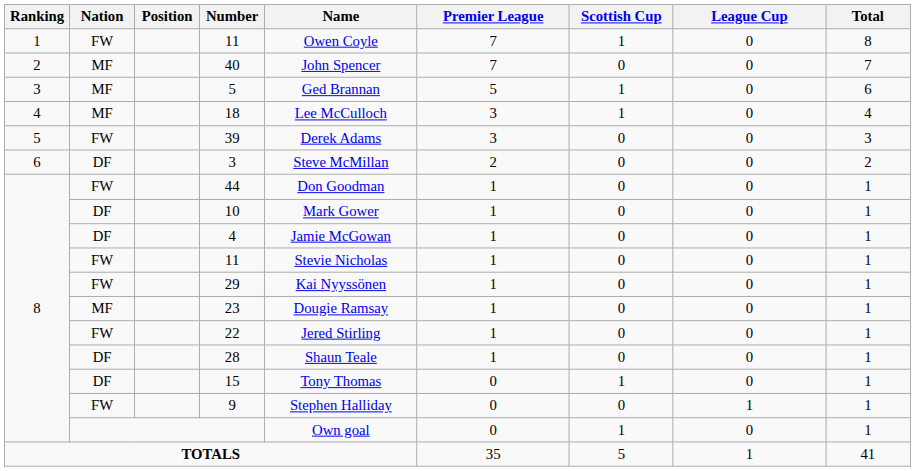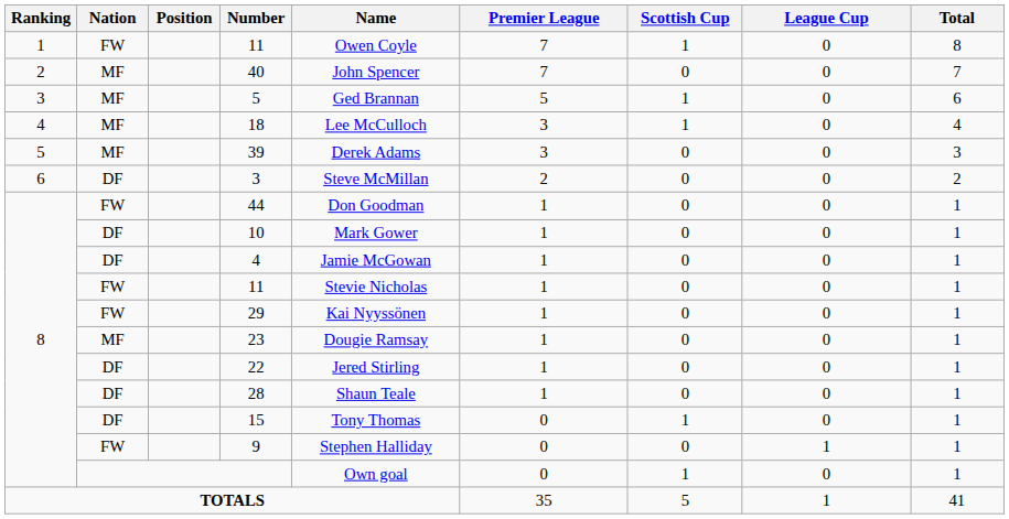 <table class="wikitable" style="font-size: 95%; text-align: center;">
 <tr>
 <th width=60>Ranking</th>
 <th width=60>Nation</th>
 <th width=60>Position</th>
 <th width=60>Number</th>
 <th width=150>Name</th>
 <th width=150><a href='#'>Premier League</a></th>
 <th width=100><a href='#'>Scottish Cup</a></th>
 <th width=150><a href='#'>League Cup</a></th>
 <th width=80>Total</th>
 </tr>
 <tr>
 <td>1</td>
 <td>FW</td>
 <td></td>
 <td>11</td>
 <td><a href='#'>Owen Coyle</a></td>
 <td>7</td>
 <td>1</td>
 <td>0</td>
 <td>8</td>
 </tr>
 <tr>
 <td>2</td>
 <td>MF</td>
 <td></td>
 <td>40</td>
 <td><a href='#'>John Spencer</a></td>
 <td>7</td>
 <td>0</td>
 <td>0</td>
 <td>7</td>
 </tr>
 <tr>
 <td>3</td>
 <td>MF</td>
 <td></td>
 <td>5</td>
 <td><a href='#'>Ged Brannan</a></td>
 <td>5</td>
 <td>1</td>
 <td>0</td>
 <td>6</td>
 </tr>
 <tr>
 <td>4</td>
 <td>MF</td>
 <td></td>
 <td>18</td>
 <td><a href='#'>Lee McCulloch</a></td>
 <td>3</td>
 <td>1</td>
 <td>0</td>
 <td>4</td>
 </tr>
 <tr>
 <td>5</td>
-<td>FW</td>
+<td>MF</td>
 <td></td>
 <td>39</td>
 <td><a href='#'>Derek Adams</a></td>
 <td>3</td>
 <td>0</td>
 <td>0</td>
 <td>3</td>
 </tr>
 <tr>
 <td>6</td>
 <td>DF</td>
 <td></td>
 <td>3</td>
 <td><a href='#'>Steve McMillan</a></td>
 <td>2</td>
 <td>0</td>
 <td>0</td>
 <td>2</td>
 </tr>
 <tr>
 <td rowspan="11">8</td>
 <td>FW</td>
 <td></td>
 <td>44</td>
 <td><a href='#'>Don Goodman</a></td>
 <td>1</td>
 <td>0</td>
 <td>0</td>
 <td>1</td>
 </tr>
 <tr>
 <td>DF</td>
 <td></td>
 <td>10</td>
 <td><a href='#'>Mark Gower</a></td>
 <td>1</td>
 <td>0</td>
 <td>0</td>
 <td>1</td>
 </tr>
 <tr>
 <td>DF</td>
 <td></td>
 <td>4</td>
 <td><a href='#'>Jamie McGowan</a></td>
 <td>1</td>
 <td>0</td>
 <td>0</td>
 <td>1</td>
 </tr>
 <tr>
 <td>FW</td>
 <td></td>
 <td>11</td>
 <td><a href='#'>Stevie Nicholas</a></td>
 <td>1</td>
 <td>0</td>
 <td>0</td>
 <td>1</td>
 </tr>
 <tr>
 <td>FW</td>
 <td></td>
 <td>29</td>
 <td><a href='#'>Kai Nyyssönen</a></td>
 <td>1</td>
 <td>0</td>
 <td>0</td>
 <td>1</td>
 </tr>
 <tr>
 <td>MF</td>
 <td></td>
 <td>23</td>
 <td><a href='#'>Dougie Ramsay</a></td>
 <td>1</td>
 <td>0</td>
 <td>0</td>
 <td>1</td>
 </tr>
 <tr>
-<td>FW</td>
+<td>DF</td>
 <td></td>
 <td>22</td>
 <td><a href='#'>Jered Stirling</a></td>
 <td>1</td>
 <td>0</td>
 <td>0</td>
 <td>1</td>
 </tr>
 <tr>
 <td>DF</td>
 <td></td>
 <td>28</td>
 <td><a href='#'>Shaun Teale</a></td>
 <td>1</td>
 <td>0</td>
 <td>0</td>
 <td>1</td>
 </tr>
 <tr>
 <td>DF</td>
 <td></td>
 <td>15</td>
 <td><a href='#'>Tony Thomas</a></td>
 <td>0</td>
 <td>1</td>
 <td>0</td>
 <td>1</td>
 </tr>
 <tr>
 <td>FW</td>
 <td></td>
 <td>9</td>
 <td><a href='#'>Stephen Halliday</a></td>
 <td>0</td>
 <td>0</td>
 <td>1</td>
 <td>1</td>
 </tr>
 <tr>
 <td colspan="3"></td>
 <td><a href='#'>Own goal</a></td>
 <td>0</td>
 <td>1</td>
 <td>0</td>
 <td>1</td>
 </tr>
 <tr>
 <td colspan="5"><strong>TOTALS</strong></td>
 <td>35</td>
 <td>5</td>
 <td>1</td>
 <td>41</td>
 </tr>
 </table>
